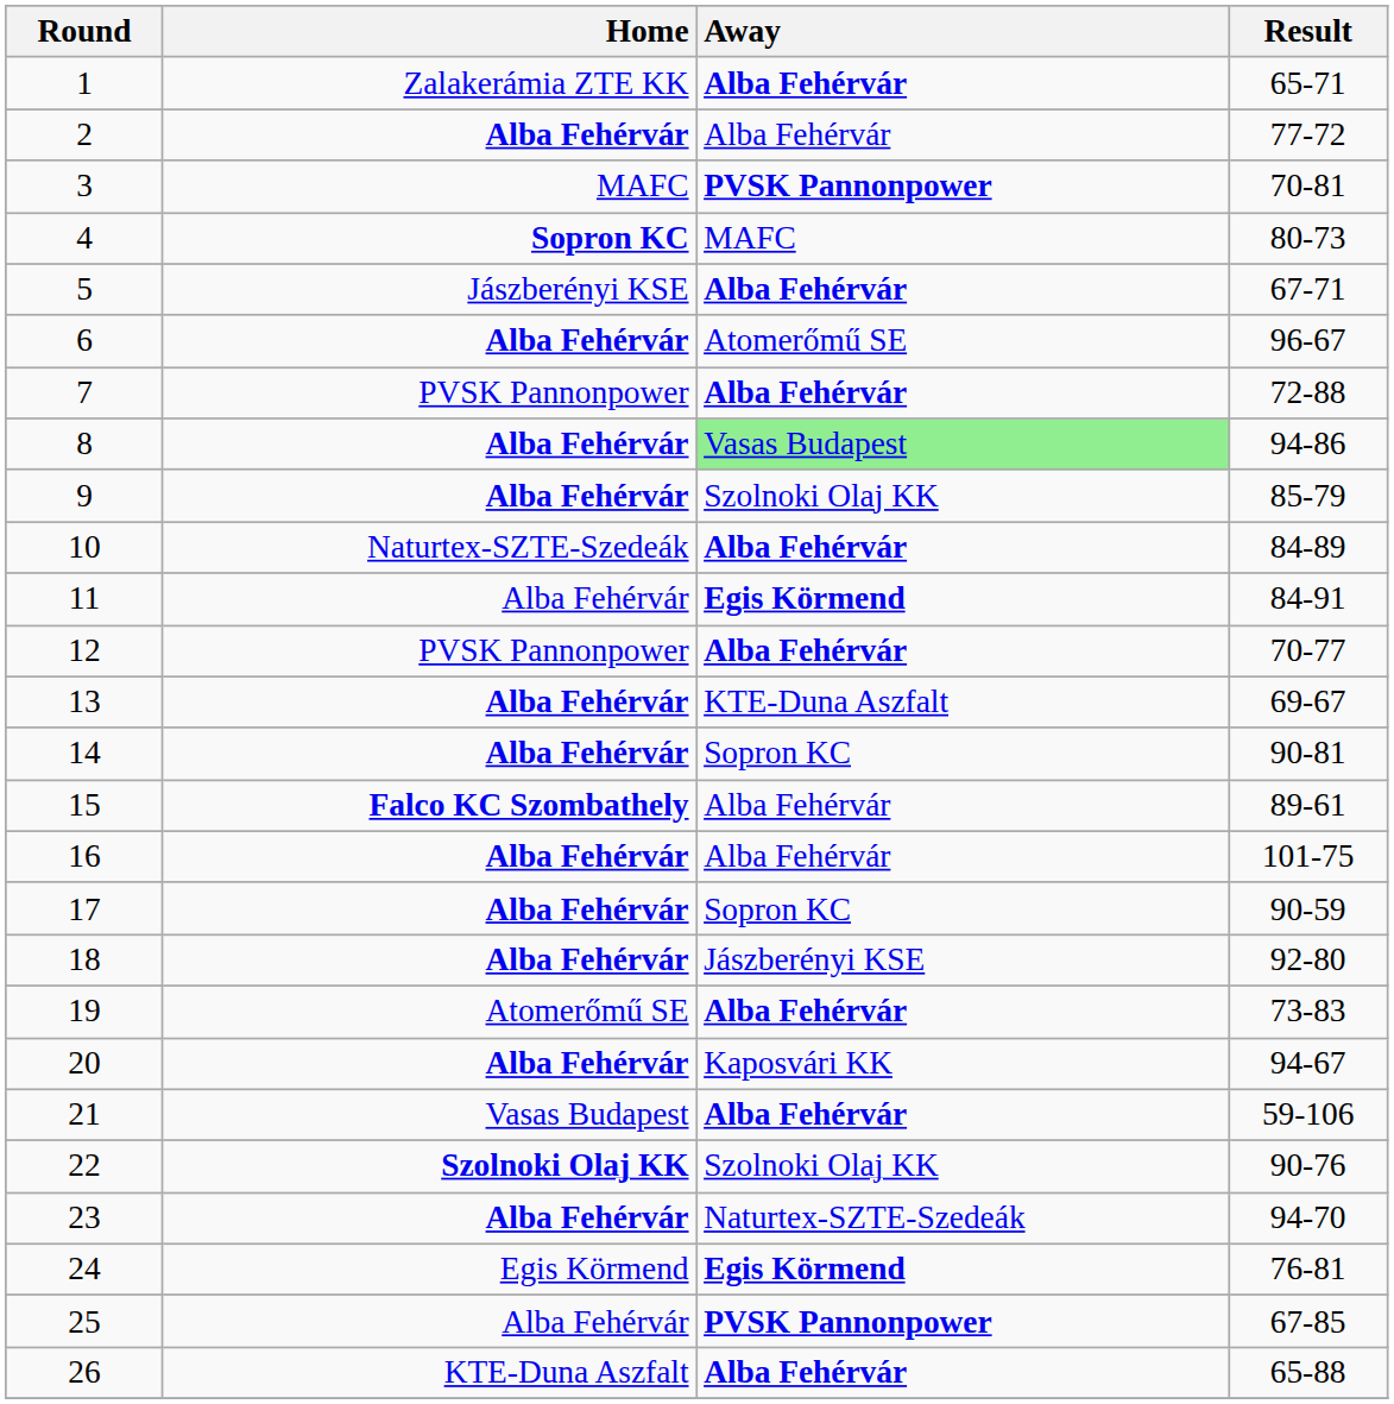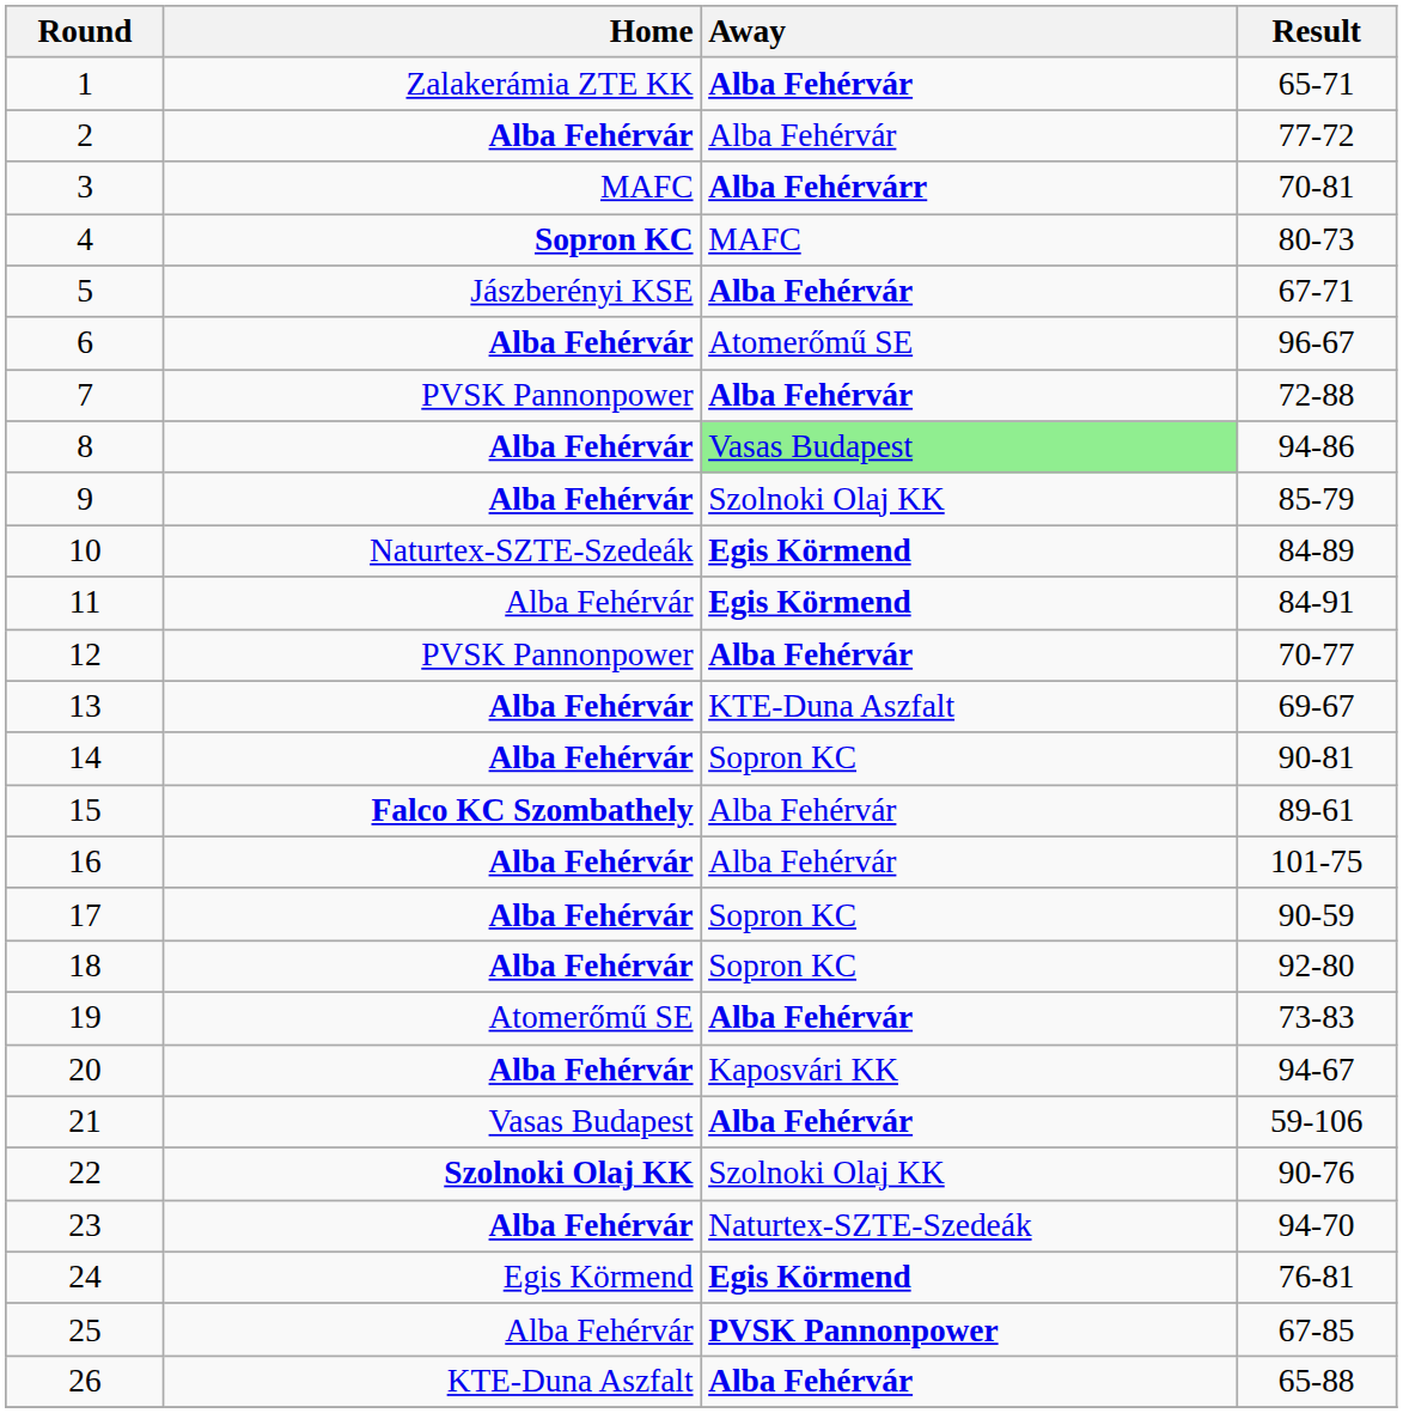 <table class=wikitable style="text-align:center">
 <tr>
 <th style="width:70px;">Round</th>
 <th style="width:255px; text-align:right;">Home</th>
 <th style="width:255px; text-align:left;">Away</th>
 <th style="width:70px;">Result</th>
 </tr>
 <tr>
 <td>1</td>
 <td align=right><a href='#'>Zalakerámia ZTE KK</a></td>
 <td align=left><strong><a href='#'>Alba Fehérvár</a></strong></td>
 <td>65-71</td>
 </tr>
 <tr>
 <td>2</td>
 <td align=right><strong><a href='#'>Alba Fehérvár</a></strong></td>
 <td align=left><a href='#'>Alba Fehérvár</a></td>
 <td>77-72</td>
 </tr>
 <tr>
 <td>3</td>
 <td align=right><a href='#'>MAFC</a></td>
-<td align=left><strong><a href='#'>PVSK Pannonpower</a></strong></td>
+<td align=left><strong><a href='#'>Alba Fehérvárr</a></strong></td>
 <td>70-81</td>
 </tr>
 <tr>
 <td>4</td>
 <td align=right><strong><a href='#'>Sopron KC</a></strong></td>
 <td align=left><a href='#'>MAFC</a></td>
 <td>80-73</td>
 </tr>
 <tr>
 <td>5</td>
 <td align=right><a href='#'>Jászberényi KSE</a></td>
 <td align=left><strong><a href='#'>Alba Fehérvár</a></strong></td>
 <td>67-71</td>
 </tr>
 <tr>
 <td>6</td>
 <td align=right><strong><a href='#'>Alba Fehérvár</a></strong></td>
 <td align=left><a href='#'>Atomerőmű SE</a></td>
 <td>96-67</td>
 </tr>
 <tr>
 <td>7</td>
 <td align=right><a href='#'>PVSK Pannonpower</a></td>
 <td align=left><strong><a href='#'>Alba Fehérvár</a></strong></td>
 <td>72-88</td>
 </tr>
 <tr>
 <td>8</td>
 <td align=right><strong><a href='#'>Alba Fehérvár</a></strong></td>
 <td align=left style="background: lightgreen;"><a href='#'>Vasas Budapest</a></td>
 <td>94-86</td>
 </tr>
 <tr>
 <td>9</td>
 <td align=right><strong><a href='#'>Alba Fehérvár</a></strong></td>
 <td align=left><a href='#'>Szolnoki Olaj KK</a></td>
 <td>85-79</td>
 </tr>
 <tr>
 <td>10</td>
 <td align=right><a href='#'>Naturtex-SZTE-Szedeák</a></td>
-<td align=left><strong><a href='#'>Alba Fehérvár</a></strong></td>
+<td align=left><strong><a href='#'>Egis Körmend</a></strong></td>
 <td>84-89</td>
 </tr>
 <tr>
 <td>11</td>
 <td align=right><a href='#'>Alba Fehérvár</a></td>
 <td align=left><strong><a href='#'>Egis Körmend</a></strong></td>
 <td>84-91</td>
 </tr>
 <tr>
 <td>12</td>
 <td align=right><a href='#'>PVSK Pannonpower</a></td>
 <td align=left><strong><a href='#'>Alba Fehérvár</a></strong></td>
 <td>70-77</td>
 </tr>
 <tr>
 <td>13</td>
 <td align=right><strong><a href='#'>Alba Fehérvár</a></strong></td>
 <td align=left><a href='#'>KTE-Duna Aszfalt</a></td>
 <td>69-67</td>
 </tr>
 <tr>
 <td>14</td>
 <td align=right><strong><a href='#'>Alba Fehérvár</a></strong></td>
 <td align=left><a href='#'>Sopron KC</a></td>
 <td>90-81</td>
 </tr>
 <tr>
 <td>15</td>
 <td align=right><strong><a href='#'>Falco KC Szombathely</a></strong></td>
 <td align=left><a href='#'>Alba Fehérvár</a></td>
 <td>89-61</td>
 </tr>
 <tr>
 <td>16</td>
 <td align=right><strong><a href='#'>Alba Fehérvár</a></strong></td>
 <td align=left><a href='#'>Alba Fehérvár</a></td>
 <td>101-75</td>
 </tr>
 <tr>
 <td>17</td>
 <td align=right><strong><a href='#'>Alba Fehérvár</a></strong></td>
 <td align=left><a href='#'>Sopron KC</a></td>
 <td>90-59</td>
 </tr>
 <tr>
 <td>18</td>
 <td align=right><strong><a href='#'>Alba Fehérvár</a></strong></td>
-<td align=left><a href='#'>Jászberényi KSE</a></td>
+<td align=left><a href='#'>Sopron KC</a></td>
 <td>92-80</td>
 </tr>
 <tr>
 <td>19</td>
 <td align=right><a href='#'>Atomerőmű SE</a></td>
 <td align=left><strong><a href='#'>Alba Fehérvár</a></strong></td>
 <td>73-83</td>
 </tr>
 <tr>
 <td>20</td>
 <td align=right><strong><a href='#'>Alba Fehérvár</a></strong></td>
 <td align=left><a href='#'>Kaposvári KK</a></td>
 <td>94-67</td>
 </tr>
 <tr>
 <td>21</td>
 <td align=right><a href='#'>Vasas Budapest</a></td>
 <td align=left><strong><a href='#'>Alba Fehérvár</a></strong></td>
 <td>59-106</td>
 </tr>
 <tr>
 <td>22</td>
 <td align=right><strong><a href='#'>Szolnoki Olaj KK</a></strong></td>
 <td align=left><a href='#'>Szolnoki Olaj KK</a></td>
 <td>90-76</td>
 </tr>
 <tr>
 <td>23</td>
 <td align=right><strong><a href='#'>Alba Fehérvár</a></strong></td>
 <td align=left><a href='#'>Naturtex-SZTE-Szedeák</a></td>
 <td>94-70</td>
 </tr>
 <tr>
 <td>24</td>
 <td align=right><a href='#'>Egis Körmend</a></td>
 <td align=left><strong><a href='#'>Egis Körmend</a></strong></td>
 <td>76-81</td>
 </tr>
 <tr>
 <td>25</td>
 <td align=right><a href='#'>Alba Fehérvár</a></td>
 <td align=left><strong><a href='#'>PVSK Pannonpower</a></strong></td>
 <td>67-85</td>
 </tr>
 <tr>
 <td>26</td>
 <td align=right><a href='#'>KTE-Duna Aszfalt</a></td>
 <td align=left><strong><a href='#'>Alba Fehérvár</a></strong></td>
 <td>65-88</td>
 </tr>
 <tr>
 </tr>
 </table>
